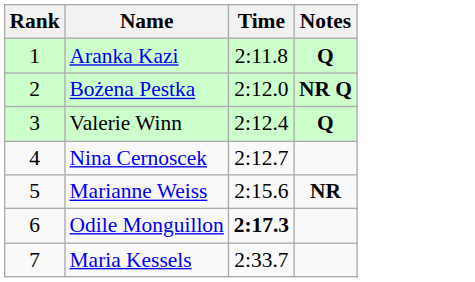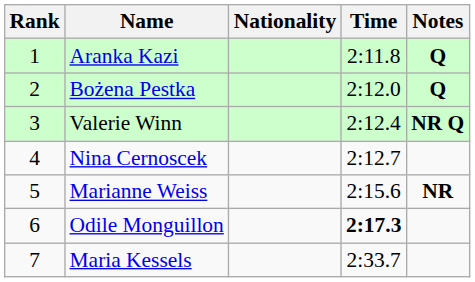 <table class="wikitable sortable" style="text-align:center">
 <tr>
 <th>Rank</th>
 <th>Name</th>
+<th>Nationality</th>
 <th>Time</th>
 <th>Notes</th>
 </tr>
 <tr bgcolor=ccffcc>
 <td>1</td>
 <td align=left><a href='#'>Aranka Kazi</a></td>
+<td align=left></td>
 <td>2:11.8</td>
 <td><strong>Q</strong></td>
 </tr>
 <tr bgcolor=ccffcc>
 <td>2</td>
 <td align=left><a href='#'>Bożena Pestka</a></td>
+<td align=left></td>
 <td>2:12.0</td>
-<td><strong>NR Q</strong></td>
+<td><strong>Q</strong></td>
 </tr>
 <tr bgcolor=ccffcc>
 <td>3</td>
 <td align=left>Valerie Winn</td>
+<td align=left></td>
 <td>2:12.4</td>
-<td><strong>Q</strong></td>
+<td><strong>NR Q</strong></td>
 </tr>
 <tr>
 <td>4</td>
 <td align=left><a href='#'>Nina Cernoscek</a></td>
+<td align=left></td>
 <td>2:12.7</td>
 <td></td>
 </tr>
 <tr>
 <td>5</td>
 <td align=left><a href='#'>Marianne Weiss</a></td>
+<td align=left></td>
 <td>2:15.6</td>
 <td><strong>NR</strong></td>
 </tr>
 <tr>
 <td>6</td>
 <td align=left><a href='#'>Odile Monguillon</a></td>
+<td align=left></td>
 <td><strong>2:17.3</strong></td>
 <td></td>
 </tr>
 <tr>
 <td>7</td>
 <td align=left><a href='#'>Maria Kessels</a></td>
+<td align=left></td>
 <td>2:33.7</td>
 <td></td>
 </tr>
 </table>
